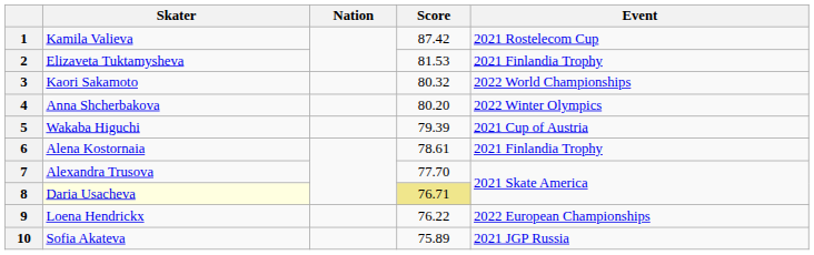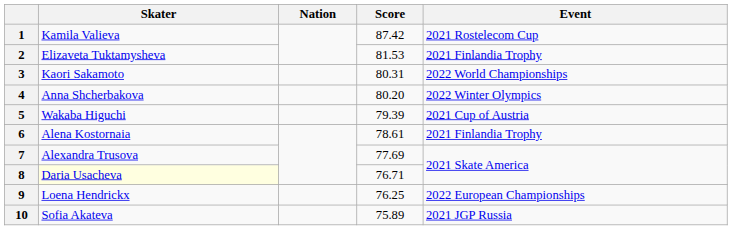 <table class="wikitable sortable" style="text-align:left; width:72.5%">
 <tr>
 <th scope="col"></th>
 <th scope="col">Skater</th>
 <th scope="col">Nation</th>
 <th scope="col">Score</th>
 <th scope="col">Event</th>
 </tr>
 <tr>
 <th scope="row">1</th>
 <td><a href='#'>Kamila Valieva</a></td>
 <td rowspan="2"></td>
 <td style="text-align:center;">87.42</td>
 <td><a href='#'>2021 Rostelecom Cup</a></td>
 </tr>
 <tr>
 <th scope="row">2</th>
 <td><a href='#'>Elizaveta Tuktamysheva</a></td>
 <td style="text-align:center;">81.53</td>
 <td><a href='#'>2021 Finlandia Trophy</a></td>
 </tr>
 <tr>
 <th scope="row">3</th>
 <td><a href='#'>Kaori Sakamoto</a></td>
 <td></td>
-<td style="text-align:center;">80.32</td>
+<td style="text-align:center;">80.31</td>
 <td><a href='#'>2022 World Championships</a></td>
 </tr>
 <tr>
 <th scope="row">4</th>
 <td><a href='#'>Anna Shcherbakova</a></td>
 <td></td>
 <td style="text-align:center;">80.20</td>
 <td><a href='#'>2022 Winter Olympics</a></td>
 </tr>
 <tr>
 <th scope="row">5</th>
 <td><a href='#'>Wakaba Higuchi</a></td>
 <td></td>
 <td style="text-align:center;">79.39</td>
 <td><a href='#'>2021 Cup of Austria</a></td>
 </tr>
 <tr>
 <th scope="row">6</th>
 <td><a href='#'>Alena Kostornaia</a></td>
 <td rowspan="3"></td>
 <td style="text-align:center;">78.61</td>
 <td><a href='#'>2021 Finlandia Trophy</a></td>
 </tr>
 <tr>
 <th scope="row">7</th>
 <td><a href='#'>Alexandra Trusova</a></td>
-<td style="text-align:center;">77.70</td>
+<td style="text-align:center;">77.69</td>
 <td rowspan="2"><a href='#'>2021 Skate America</a></td>
 </tr>
 <tr>
 <th scope="row">8</th>
 <td style="background: lightyellow;"><a href='#'>Daria Usacheva</a></td>
-<td style="background: khaki; text-align:center;">76.71</td>
+<td style="text-align:center;">76.71</td>
 </tr>
 <tr>
 <th scope="row">9</th>
 <td><a href='#'>Loena Hendrickx</a></td>
 <td></td>
-<td style="text-align:center;">76.22</td>
+<td style="text-align:center;">76.25</td>
 <td><a href='#'>2022 European Championships</a></td>
 </tr>
 <tr>
 <th scope="row">10</th>
 <td><a href='#'>Sofia Akateva</a></td>
 <td></td>
 <td style="text-align:center;">75.89</td>
 <td><a href='#'>2021 JGP Russia</a></td>
 </tr>
 </table>
